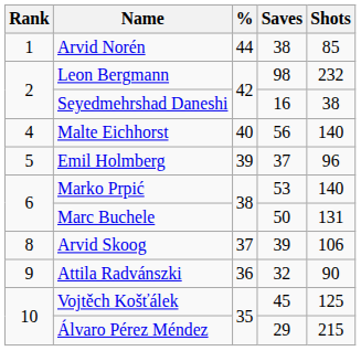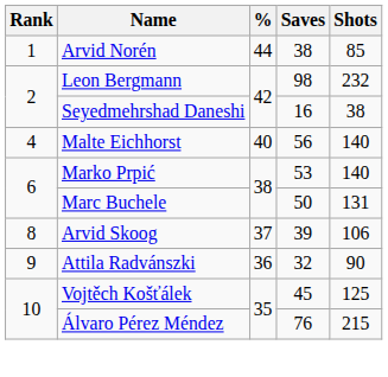 <table class="wikitable sortable" style="text-align: center; font-size: 96%;">
 <tr>
 <th>Rank</th>
 <th>Name</th>
 <th>%</th>
 <th>Saves</th>
 <th>Shots</th>
 </tr>
 <tr>
 <td>1</td>
 <td style="text-align: left;"> <a href='#'>Arvid Norén</a></td>
 <td>44</td>
 <td>38</td>
 <td>85</td>
 </tr>
 <tr>
 <td rowspan=2>2</td>
 <td style="text-align: left;"> <a href='#'>Leon Bergmann</a></td>
 <td rowspan=2>42</td>
 <td>98</td>
 <td>232</td>
 </tr>
 <tr>
 <td style="text-align: left;"> <a href='#'>Seyedmehrshad Daneshi</a></td>
 <td>16</td>
 <td>38</td>
 </tr>
 <tr>
 <td>4</td>
 <td style="text-align: left;"> <a href='#'>Malte Eichhorst</a></td>
 <td>40</td>
 <td>56</td>
 <td>140</td>
-</tr>
-<tr>
-<td>5</td>
-<td style="text-align: left;"> <a href='#'>Emil Holmberg</a></td>
-<td>39</td>
-<td>37</td>
-<td>96</td>
 </tr>
 <tr>
 <td rowspan=2>6</td>
 <td style="text-align: left;"> <a href='#'>Marko Prpić</a></td>
 <td rowspan=2>38</td>
 <td>53</td>
 <td>140</td>
 </tr>
 <tr>
 <td style="text-align: left;"> <a href='#'>Marc Buchele</a></td>
 <td>50</td>
 <td>131</td>
 </tr>
 <tr>
 <td>8</td>
 <td style="text-align: left;"> <a href='#'>Arvid Skoog</a></td>
 <td>37</td>
 <td>39</td>
 <td>106</td>
 </tr>
 <tr>
 <td>9</td>
 <td style="text-align: left;"> <a href='#'>Attila Radvánszki</a></td>
 <td>36</td>
 <td>32</td>
 <td>90</td>
 </tr>
 <tr>
 <td rowspan=2>10</td>
 <td style="text-align: left;"> <a href='#'>Vojtěch Košťálek</a></td>
 <td rowspan=2>35</td>
 <td>45</td>
 <td>125</td>
 </tr>
 <tr>
 <td style="text-align: left;"> <a href='#'>Álvaro Pérez Méndez</a></td>
-<td>29</td>
+<td>76</td>
 <td>215</td>
 </tr>
 </table>
